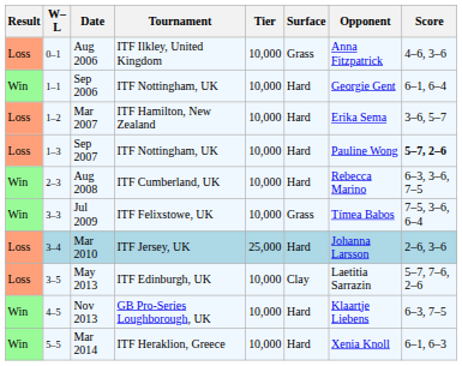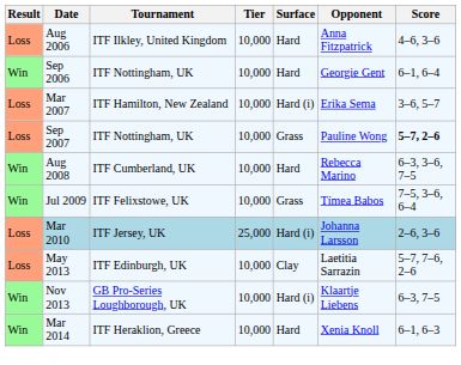 <table class="wikitable sortable">
 <tr>
 <th>Result</th>
-<th class="unsortable">W–L</th>
 <th>Date</th>
 <th>Tournament</th>
 <th>Tier</th>
 <th>Surface</th>
 <th>Opponent</th>
 <th class="unsortable">Score</th>
 </tr>
 <tr bgcolor="#f0f8ff">
 <td bgcolor="FFA07A">Loss</td>
-<td><small>0–1</small></td>
 <td>Aug 2006</td>
 <td>ITF Ilkley, United Kingdom</td>
 <td>10,000</td>
-<td>Grass</td>
+<td>Hard</td>
 <td> <a href='#'>Anna Fitzpatrick</a></td>
 <td>4–6, 3–6</td>
 </tr>
 <tr bgcolor="#f0f8ff">
 <td bgcolor="98FB98">Win</td>
-<td><small>1–1</small></td>
 <td>Sep 2006</td>
 <td>ITF Nottingham, UK</td>
 <td>10,000</td>
 <td>Hard</td>
 <td> <a href='#'>Georgie Gent</a></td>
 <td>6–1, 6–4</td>
 </tr>
 <tr bgcolor="#f0f8ff">
 <td bgcolor="FFA07A">Loss</td>
-<td><small>1–2</small></td>
 <td>Mar 2007</td>
 <td>ITF Hamilton, New Zealand</td>
 <td>10,000</td>
-<td>Hard</td>
+<td>Hard (i)</td>
 <td> <a href='#'>Erika Sema</a></td>
 <td>3–6, 5–7</td>
 </tr>
 <tr bgcolor="#f0f8ff">
 <td bgcolor="FFA07A">Loss</td>
-<td><small>1–3</small></td>
 <td>Sep 2007</td>
 <td>ITF Nottingham, UK</td>
 <td>10,000</td>
-<td>Hard</td>
+<td>Grass</td>
 <td> <a href='#'>Pauline Wong</a></td>
 <td><strong>5–7, 2–6</strong></td>
 </tr>
 <tr bgcolor="#f0f8ff">
 <td bgcolor="98FB98">Win</td>
-<td><small>2–3</small></td>
 <td>Aug 2008</td>
 <td>ITF Cumberland, UK</td>
 <td>10,000</td>
 <td>Hard</td>
 <td> <a href='#'>Rebecca Marino</a></td>
 <td>6–3, 3–6, 7–5</td>
 </tr>
 <tr bgcolor="#f0f8ff">
 <td bgcolor="98FB98">Win</td>
-<td><small>3–3</small></td>
 <td>Jul 2009</td>
 <td>ITF Felixstowe, UK</td>
 <td>10,000</td>
 <td>Grass</td>
 <td> <a href='#'>Tímea Babos</a></td>
 <td>7–5, 3–6, 6–4</td>
 </tr>
 <tr style="background:lightblue;">
 <td bgcolor="FFA07A">Loss</td>
-<td><small>3–4</small></td>
 <td>Mar 2010</td>
 <td>ITF Jersey, UK</td>
 <td>25,000</td>
-<td>Hard</td>
+<td>Hard (i)</td>
 <td> <a href='#'>Johanna Larsson</a></td>
 <td>2–6, 3–6</td>
 </tr>
 <tr bgcolor="#f0f8ff">
 <td bgcolor="FFA07A">Loss</td>
-<td><small>3–5</small></td>
 <td>May 2013</td>
 <td>ITF Edinburgh, UK</td>
 <td>10,000</td>
 <td>Clay</td>
 <td> Laetitia Sarrazin</td>
 <td>5–7, 7–6, 2–6</td>
 </tr>
 <tr bgcolor="#f0f8ff">
 <td bgcolor="98FB98">Win</td>
-<td><small>4–5</small></td>
 <td>Nov 2013</td>
 <td><a href='#'>GB Pro-Series Loughborough</a>, UK</td>
 <td>10,000</td>
-<td>Hard</td>
+<td>Hard (i)</td>
 <td> <a href='#'>Klaartje Liebens</a></td>
 <td>6–3, 7–5</td>
 </tr>
 <tr bgcolor="#f0f8ff">
 <td bgcolor="98FB98">Win</td>
-<td><small>5–5</small></td>
 <td>Mar 2014</td>
 <td>ITF Heraklion, Greece</td>
 <td>10,000</td>
 <td>Hard</td>
 <td> <a href='#'>Xenia Knoll</a></td>
 <td>6–1, 6–3</td>
 </tr>
 </table>
